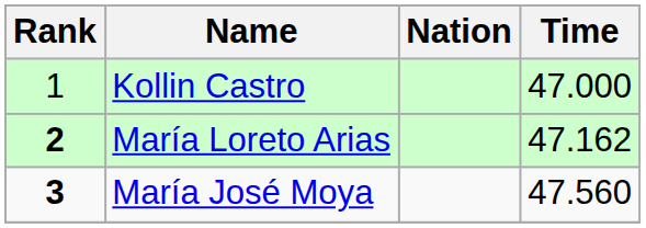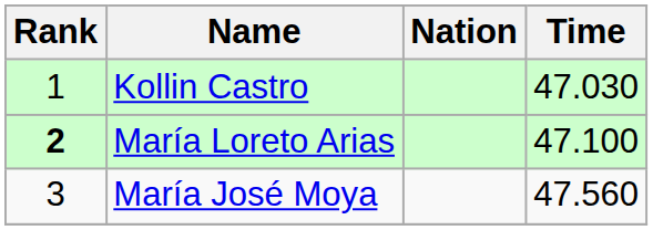 <table class="wikitable" style="text-align:center">
 <tr>
 <th>Rank</th>
 <th>Name</th>
 <th>Nation</th>
 <th>Time</th>
 </tr>
 <tr bgcolor=ccffcc>
 <td>1</td>
 <td align=left><a href='#'>Kollin Castro</a></td>
 <td align=left></td>
-<td>47.000</td>
+<td>47.030</td>
 </tr>
 <tr bgcolor=ccffcc>
 <td><strong>2</strong></td>
 <td align=left><a href='#'>María Loreto Arias</a></td>
 <td align=left></td>
-<td>47.162</td>
+<td>47.100</td>
 </tr>
 <tr>
-<td><strong>3</strong></td>
+<td>3</td>
 <td align=left><a href='#'>María José Moya</a></td>
 <td align=left></td>
 <td>47.560</td>
 </tr>
 <tr>
 </tr>
 </table>
